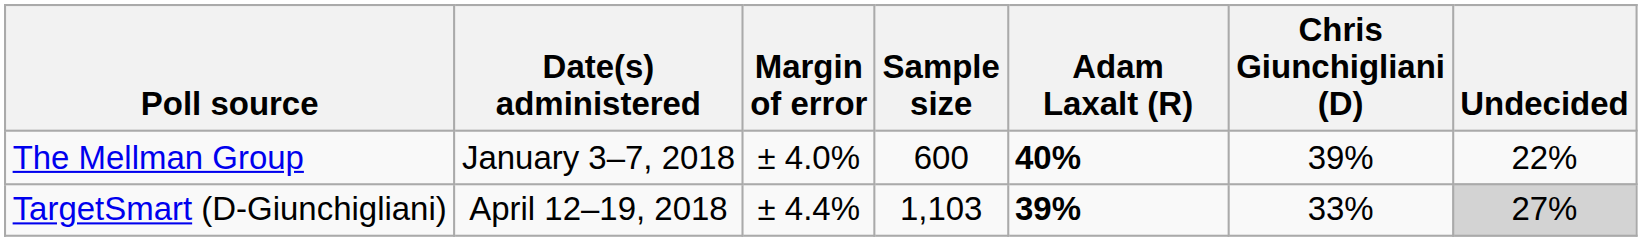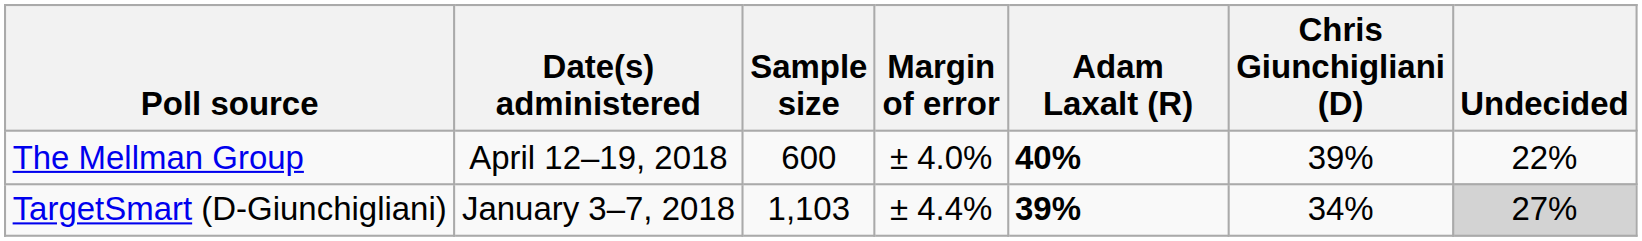 <table class="wikitable">
 <tr valign=bottom>
 <th>Poll source</th>
 <th>Date(s)<br>administered</th>
+<th>Sample<br>size</th>
 <th>Margin<br>of error</th>
-<th>Sample<br>size</th>
 <th style="width:100px;">Adam<br>Laxalt (R)</th>
 <th style="width:100px;">Chris<br>Giunchigliani (D)</th>
 <th>Undecided</th>
 </tr>
 <tr>
 <td><a href='#'>The Mellman Group</a></td>
-<td align=center>January 3–7, 2018</td>
+<td align=center>April 12–19, 2018</td>
+<td align=center>600</td>
 <td align=center>± 4.0%</td>
-<td align=center>600</td>
 <td><strong>40%</strong></td>
 <td align=center>39%</td>
 <td align=center>22%</td>
 </tr>
 <tr>
 <td><a href='#'>TargetSmart</a> (D-Giunchigliani)</td>
-<td align=center>April 12–19, 2018</td>
+<td align=center>January 3–7, 2018</td>
+<td align=center>1,103</td>
 <td align=center>± 4.4%</td>
-<td align=center>1,103</td>
 <td><strong>39%</strong></td>
-<td align=center>33%</td>
+<td align=center>34%</td>
 <td align=center style="background: lightgrey;">27%</td>
 </tr>
 </table>
